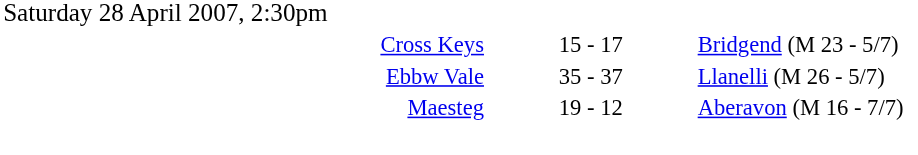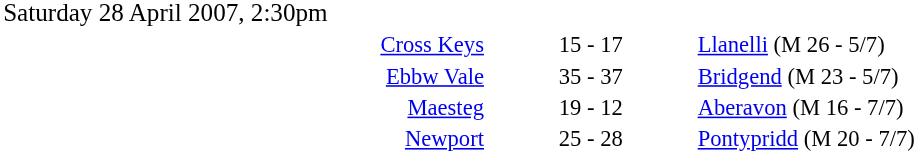 <table style="width:70%;" cellspacing="1">
 <tr>
 <th width=35%></th>
 <th width=15%></th>
 <th></th>
 </tr>
 <tr>
 <td>Saturday 28 April 2007, 2:30pm</td>
 </tr>
 <tr style=font-size:90%>
 <td align=right><a href='#'>Cross Keys</a></td>
 <td align=center>15 - 17</td>
-<td><a href='#'>Bridgend</a> (M 23 - 5/7)</td>
+<td><a href='#'>Llanelli</a> (M 26 - 5/7)</td>
 </tr>
 <tr style=font-size:90%>
 <td align=right><a href='#'>Ebbw Vale</a></td>
 <td align=center>35 - 37</td>
-<td><a href='#'>Llanelli</a> (M 26 - 5/7)</td>
+<td><a href='#'>Bridgend</a> (M 23 - 5/7)</td>
 </tr>
 <tr style=font-size:90%>
 <td align=right><a href='#'>Maesteg</a></td>
 <td align=center>19 - 12</td>
 <td><a href='#'>Aberavon</a> (M 16 - 7/7)</td>
 </tr>
+<tr style=font-size:90%>
+<td align=right><a href='#'>Newport</a></td>
+<td align=center>25 - 28</td>
+<td><a href='#'>Pontypridd</a> (M 20 - 7/7)</td>
+</tr>
 </table>
